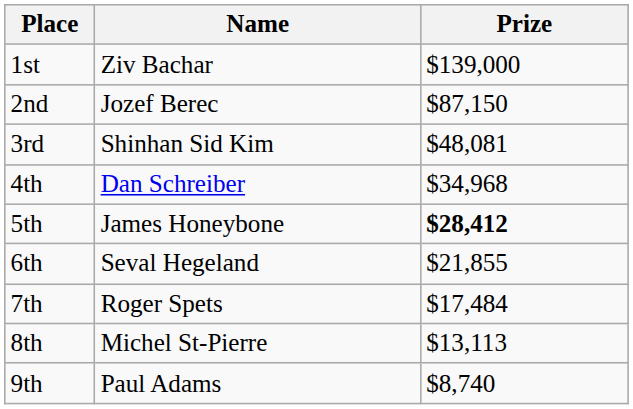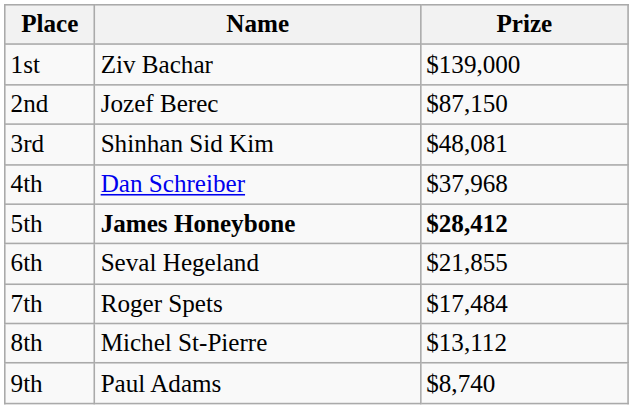 <table class="wikitable">
 <tr>
 <th width="50">Place</th>
 <th width="200">Name</th>
 <th width="125">Prize</th>
 </tr>
 <tr>
 <td>1st</td>
 <td> Ziv Bachar</td>
 <td>$139,000</td>
 </tr>
 <tr>
 <td>2nd</td>
 <td> Jozef Berec</td>
 <td>$87,150</td>
 </tr>
 <tr>
 <td>3rd</td>
 <td> Shinhan Sid Kim</td>
 <td>$48,081</td>
 </tr>
 <tr>
 <td>4th</td>
 <td> <a href='#'>Dan Schreiber</a></td>
-<td>$34,968</td>
+<td>$37,968</td>
 </tr>
 <tr>
 <td>5th</td>
-<td> James Honeybone</td>
+<td><strong> James Honeybone</strong></td>
 <td><strong>$28,412</strong></td>
 </tr>
 <tr>
 <td>6th</td>
 <td> Seval Hegeland</td>
 <td>$21,855</td>
 </tr>
 <tr>
 <td>7th</td>
 <td> Roger Spets</td>
 <td>$17,484</td>
 </tr>
 <tr>
 <td>8th</td>
 <td> Michel St-Pierre</td>
-<td>$13,113</td>
+<td>$13,112</td>
 </tr>
 <tr>
 <td>9th</td>
 <td> Paul Adams</td>
 <td>$8,740</td>
 </tr>
 </table>
